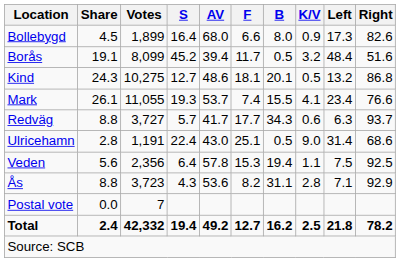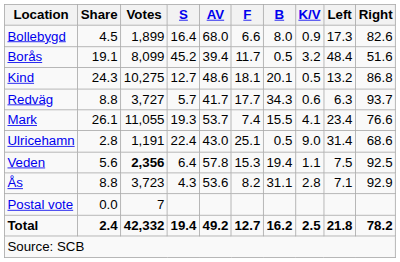 <table class="wikitable sortable" style=text-align:right>
 <tr>
 <th>Location</th>
 <th>Share</th>
 <th>Votes</th>
 <th><a href='#'>S</a></th>
 <th><a href='#'>AV</a></th>
 <th><a href='#'>F</a></th>
 <th><a href='#'>B</a></th>
 <th><a href='#'>K/V</a></th>
 <th>Left</th>
 <th>Right</th>
 </tr>
 <tr>
 <td align=left><a href='#'>Bollebygd</a></td>
 <td>4.5</td>
 <td>1,899</td>
 <td>16.4</td>
 <td>68.0</td>
 <td>6.6</td>
 <td>8.0</td>
 <td>0.9</td>
 <td>17.3</td>
 <td>82.6</td>
 </tr>
 <tr>
 <td align=left><a href='#'>Borås</a></td>
 <td>19.1</td>
 <td>8,099</td>
 <td>45.2</td>
 <td>39.4</td>
 <td>11.7</td>
 <td>0.5</td>
 <td>3.2</td>
 <td>48.4</td>
 <td>51.6</td>
 </tr>
 <tr>
 <td align=left><a href='#'>Kind</a></td>
 <td>24.3</td>
 <td>10,275</td>
 <td>12.7</td>
 <td>48.6</td>
 <td>18.1</td>
 <td>20.1</td>
 <td>0.5</td>
 <td>13.2</td>
 <td>86.8</td>
 </tr>
 <tr>
+<td align=left><a href='#'>Redväg</a></td>
+<td>8.8</td>
+<td>3,727</td>
+<td>5.7</td>
+<td>41.7</td>
+<td>17.7</td>
+<td>34.3</td>
+<td>0.6</td>
+<td>6.3</td>
+<td>93.7</td>
+</tr>
+<tr>
 <td align=left><a href='#'>Mark</a></td>
 <td>26.1</td>
 <td>11,055</td>
 <td>19.3</td>
 <td>53.7</td>
 <td>7.4</td>
 <td>15.5</td>
 <td>4.1</td>
 <td>23.4</td>
 <td>76.6</td>
-</tr>
-<tr>
-<td align=left><a href='#'>Redväg</a></td>
-<td>8.8</td>
-<td>3,727</td>
-<td>5.7</td>
-<td>41.7</td>
-<td>17.7</td>
-<td>34.3</td>
-<td>0.6</td>
-<td>6.3</td>
-<td>93.7</td>
 </tr>
 <tr>
 <td align=left><a href='#'>Ulricehamn</a></td>
 <td>2.8</td>
 <td>1,191</td>
 <td>22.4</td>
 <td>43.0</td>
 <td>25.1</td>
 <td>0.5</td>
 <td>9.0</td>
 <td>31.4</td>
 <td>68.6</td>
 </tr>
 <tr>
 <td align=left><a href='#'>Veden</a></td>
 <td>5.6</td>
-<td>2,356</td>
+<td><strong>2,356</strong></td>
 <td>6.4</td>
 <td>57.8</td>
 <td>15.3</td>
 <td>19.4</td>
 <td>1.1</td>
 <td>7.5</td>
 <td>92.5</td>
 </tr>
 <tr>
 <td align=left><a href='#'>Ås</a></td>
 <td>8.8</td>
 <td>3,723</td>
 <td>4.3</td>
 <td>53.6</td>
 <td>8.2</td>
 <td>31.1</td>
 <td>2.8</td>
 <td>7.1</td>
 <td>92.9</td>
 </tr>
 <tr>
 <td align=left><a href='#'>Postal vote</a></td>
 <td>0.0</td>
 <td>7</td>
 <td></td>
 <td></td>
 <td></td>
 <td></td>
 <td></td>
 <td></td>
 <td></td>
 </tr>
 <tr>
 <td align=left><strong>Total</strong></td>
 <td><strong>2.4</strong></td>
 <td><strong>42,332</strong></td>
 <td><strong>19.4</strong></td>
 <td><strong>49.2</strong></td>
 <td><strong>12.7</strong></td>
 <td><strong>16.2</strong></td>
 <td><strong>2.5</strong></td>
 <td><strong>21.8</strong></td>
 <td><strong>78.2</strong></td>
 </tr>
 <tr>
 <td align=left colspan=10>Source: SCB </td>
 </tr>
 </table>
